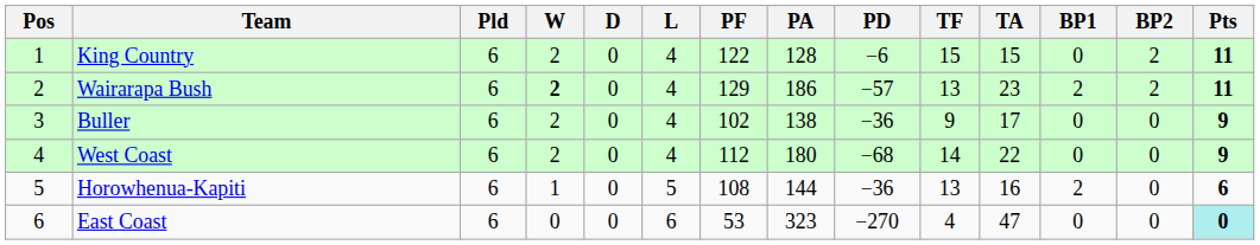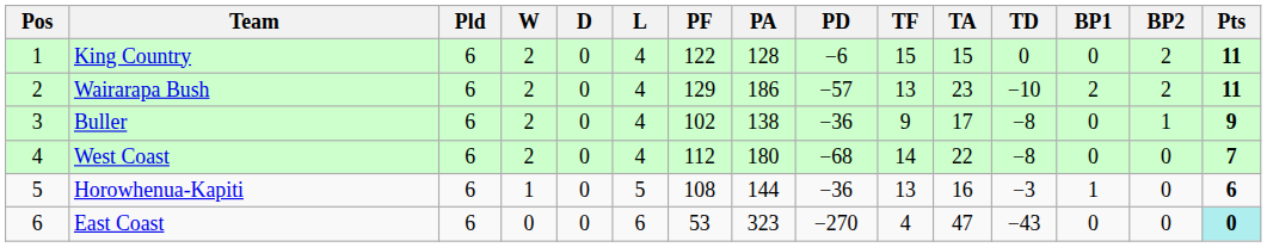 <table class="wikitable" style="text-align:center;width:75%">
 <tr>
 <th style="width:20px" abbr="Position">Pos</th>
 <th style="width:175px">Team</th>
 <th style="width:20px" abbr="Played">Pld</th>
 <th style="width:20px" abbr="Won">W</th>
 <th style="width:20px" abbr="Drawn">D</th>
 <th style="width:20px" abbr="Lost">L</th>
 <th style="width:20px" abbr="Points for">PF</th>
 <th style="width:20px" abbr="Points against">PA</th>
 <th style="width:25px" abbr="Points difference">PD</th>
 <th style="width:20px" abbr="Tries for">TF</th>
 <th style="width:20px" abbr="Tries against">TA</th>
+<th style="width:25px" abbr="Tries difference">TD</th>
 <th style="width:20px" abbr="Bonus Points 1">BP1</th>
 <th style="width:20px" abbr="Bonus Points 2">BP2</th>
 <th style="width:20px" abbr="Points">Pts</th>
 </tr>
 <tr style="background:#cfc">
 <td>1</td>
 <td style="text-align:left"><a href='#'>King Country</a></td>
 <td>6</td>
 <td>2</td>
 <td>0</td>
 <td>4</td>
 <td>122</td>
 <td>128</td>
 <td>−6</td>
 <td>15</td>
 <td>15</td>
 <td>0</td>
+<td>0</td>
 <td>2</td>
 <td><strong>11</strong></td>
 </tr>
 <tr style="background:#cfc">
 <td>2</td>
 <td style="text-align:left"><a href='#'>Wairarapa Bush</a></td>
 <td>6</td>
-<td><strong>2</strong></td>
+<td>2</td>
 <td>0</td>
 <td>4</td>
 <td>129</td>
 <td>186</td>
 <td>−57</td>
 <td>13</td>
 <td>23</td>
+<td>−10</td>
 <td>2</td>
 <td>2</td>
 <td><strong>11</strong></td>
 </tr>
 <tr style="background:#cfc">
 <td>3</td>
 <td style="text-align:left"><a href='#'>Buller</a></td>
 <td>6</td>
 <td>2</td>
 <td>0</td>
 <td>4</td>
 <td>102</td>
 <td>138</td>
 <td>−36</td>
 <td>9</td>
 <td>17</td>
+<td>−8</td>
 <td>0</td>
-<td>0</td>
+<td>1</td>
 <td><strong>9</strong></td>
 </tr>
 <tr style="background:#cfc">
 <td>4</td>
 <td style="text-align:left"><a href='#'>West Coast</a></td>
 <td>6</td>
 <td>2</td>
 <td>0</td>
 <td>4</td>
 <td>112</td>
 <td>180</td>
 <td>−68</td>
 <td>14</td>
 <td>22</td>
+<td>−8</td>
 <td>0</td>
 <td>0</td>
-<td><strong>9</strong></td>
+<td><strong>7</strong></td>
 </tr>
 <tr>
 <td>5</td>
 <td style="text-align:left"><a href='#'>Horowhenua-Kapiti</a></td>
 <td>6</td>
 <td>1</td>
 <td>0</td>
 <td>5</td>
 <td>108</td>
 <td>144</td>
 <td>−36</td>
 <td>13</td>
 <td>16</td>
-<td>2</td>
+<td>−3</td>
+<td>1</td>
 <td>0</td>
 <td><strong>6</strong></td>
 </tr>
 <tr>
 <td>6</td>
 <td style="text-align:left"><a href='#'>East Coast</a></td>
 <td>6</td>
 <td>0</td>
 <td>0</td>
 <td>6</td>
 <td>53</td>
 <td>323</td>
 <td>−270</td>
 <td>4</td>
 <td>47</td>
+<td>−43</td>
 <td>0</td>
 <td>0</td>
 <td style="background: paleturquoise;"><strong>0</strong></td>
 </tr>
 </table>
